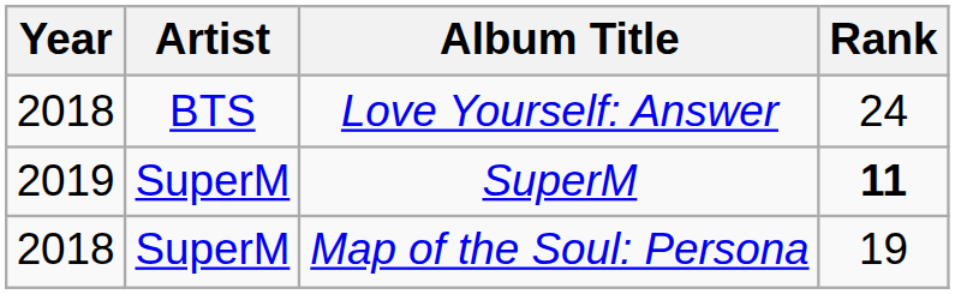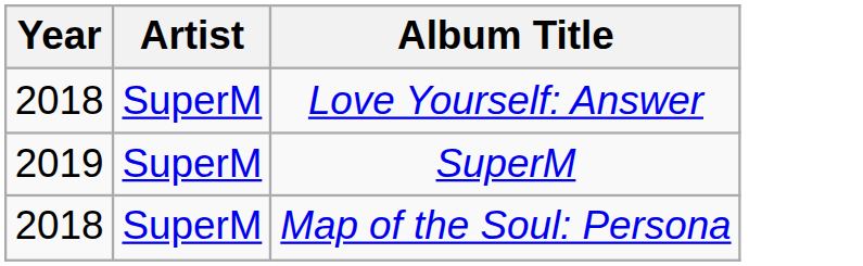 <table class="wikitable sortable" style="text-align:center">
 <tr>
 <th>Year</th>
 <th>Artist</th>
 <th>Album Title</th>
-<th>Rank</th>
 </tr>
 <tr>
 <td>2018</td>
-<td><a href='#'>BTS</a></td>
+<td><a href='#'>SuperM</a></td>
 <td><em><a href='#'>Love Yourself: Answer</a></em></td>
-<td>24</td>
 </tr>
 <tr>
 <td>2019</td>
 <td><a href='#'>SuperM</a></td>
 <td><em><a href='#'>SuperM</a></em></td>
-<td><span><strong>11</strong></span></td>
 </tr>
 <tr>
 <td>2018</td>
 <td><a href='#'>SuperM</a></td>
 <td><em><a href='#'>Map of the Soul: Persona</a></em></td>
-<td>19</td>
 </tr>
 </table>
